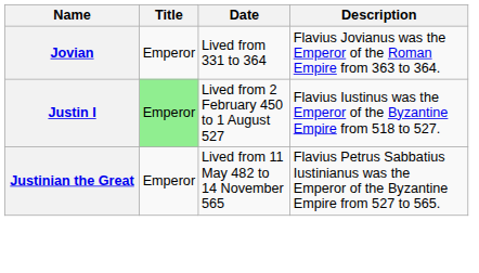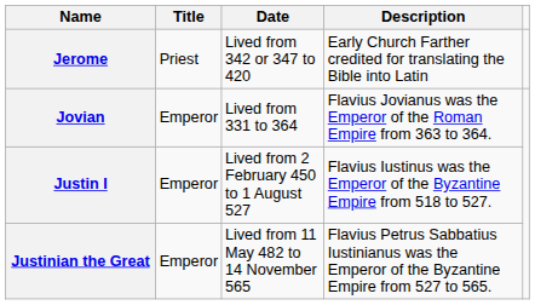 <table class="wikitable sortable">
 <tr>
 <th scope="col" style="width: 150px;">Name</th>
 <th scope="col" style="width: 50px;">Title</th>
 <th scope="col" style="width: 100px;">Date</th>
 <th scope="col" style="width: 200px;">Description</th>
+</tr>
+<tr>
+<th><a href='#'>Jerome</a></th>
+<td>Priest</td>
+<td>Lived from  342 or 347 to 420</td>
+<td>Early Church Farther credited for translating the Bible into Latin</td>
+<td></td>
 </tr>
 <tr>
 <th><a href='#'>Jovian</a></th>
 <td>Emperor</td>
 <td>Lived from 331 to 364</td>
 <td>Flavius Jovianus was the <a href='#'>Emperor</a> of the <a href='#'>Roman Empire</a> from 363 to 364.</td>
 </tr>
 <tr>
 <th><a href='#'>Justin I</a></th>
-<td style="background: lightgreen;">Emperor</td>
+<td>Emperor</td>
 <td>Lived from 2 February 450 to 1 August 527</td>
 <td>Flavius Iustinus was the <a href='#'>Emperor</a> of the <a href='#'>Byzantine Empire</a> from 518 to 527.</td>
 </tr>
 <tr>
 <th><a href='#'>Justinian the Great</a></th>
 <td>Emperor</td>
 <td>Lived from 11 May 482 to 14 November 565</td>
 <td>Flavius Petrus Sabbatius Iustinianus was the Emperor of the Byzantine Empire from 527 to 565.</td>
 </tr>
 </table>
